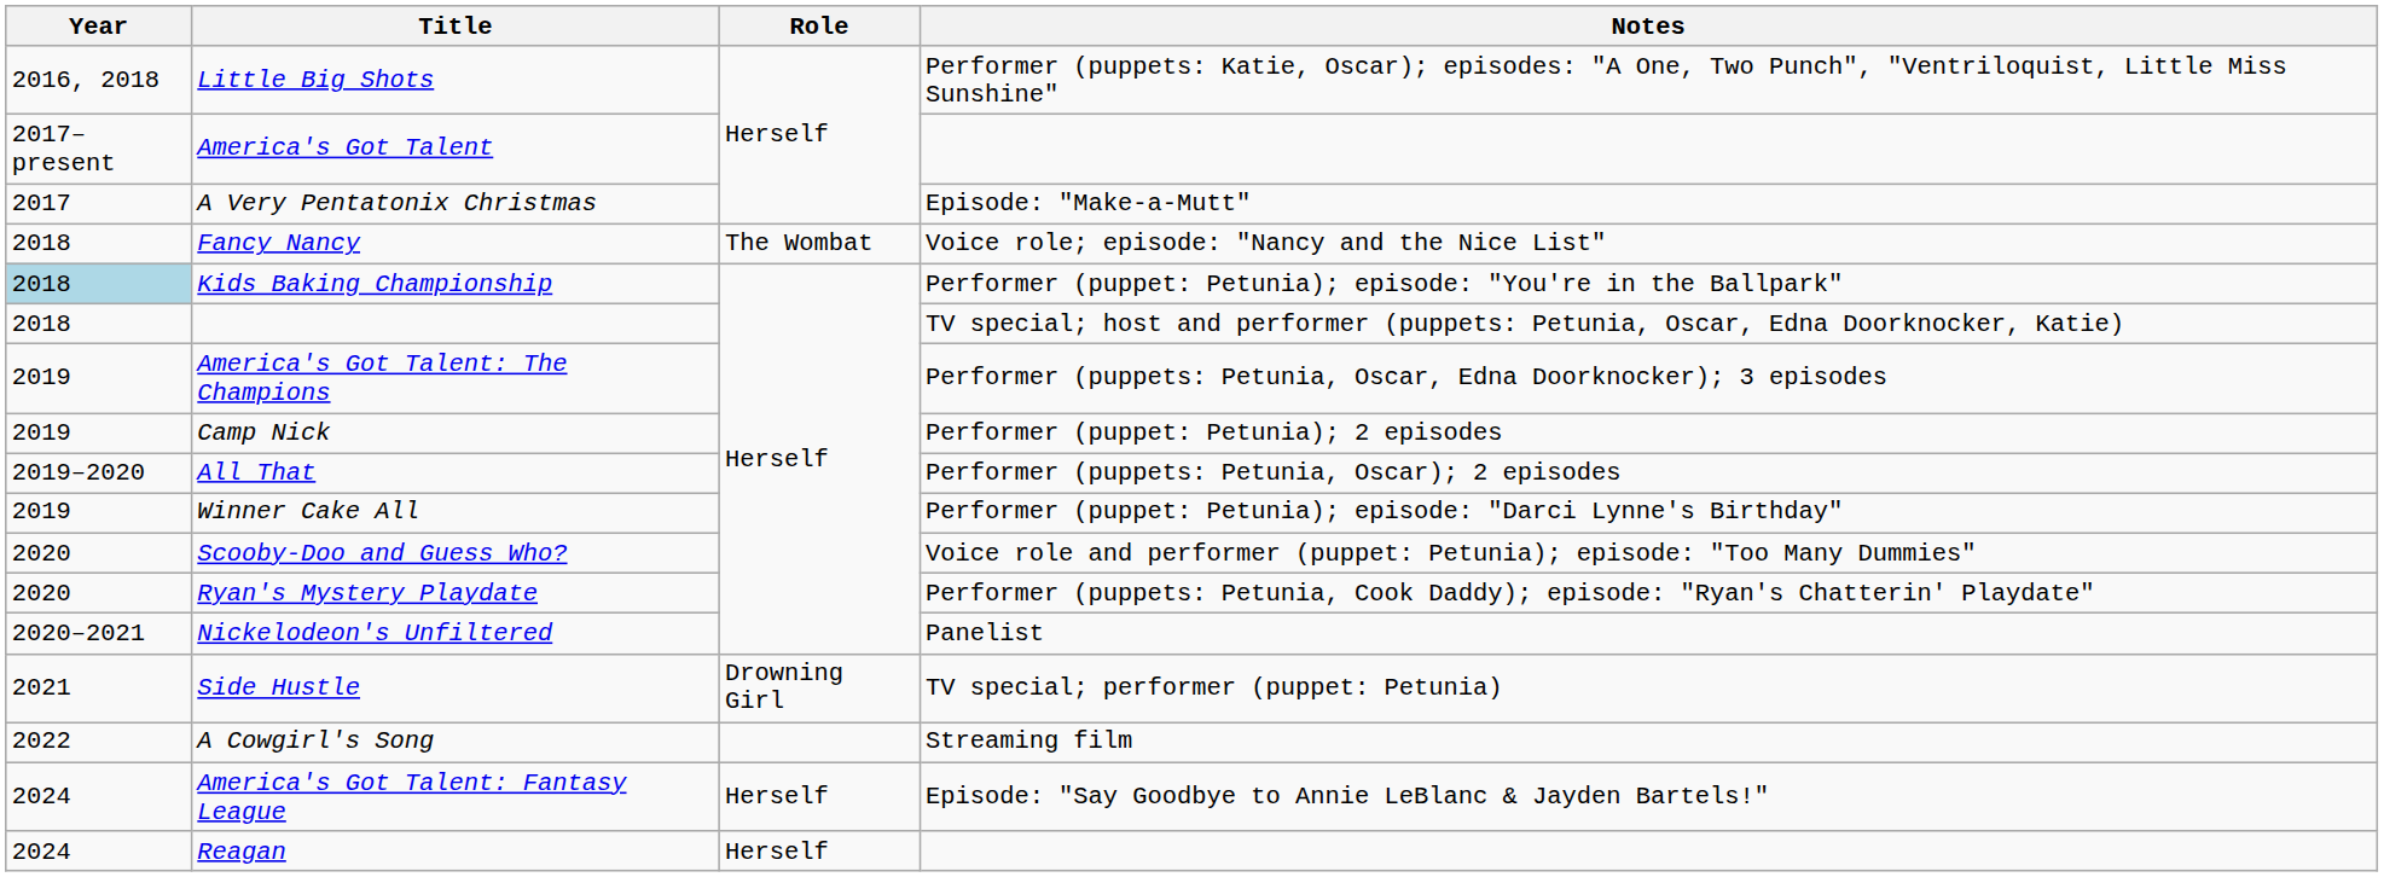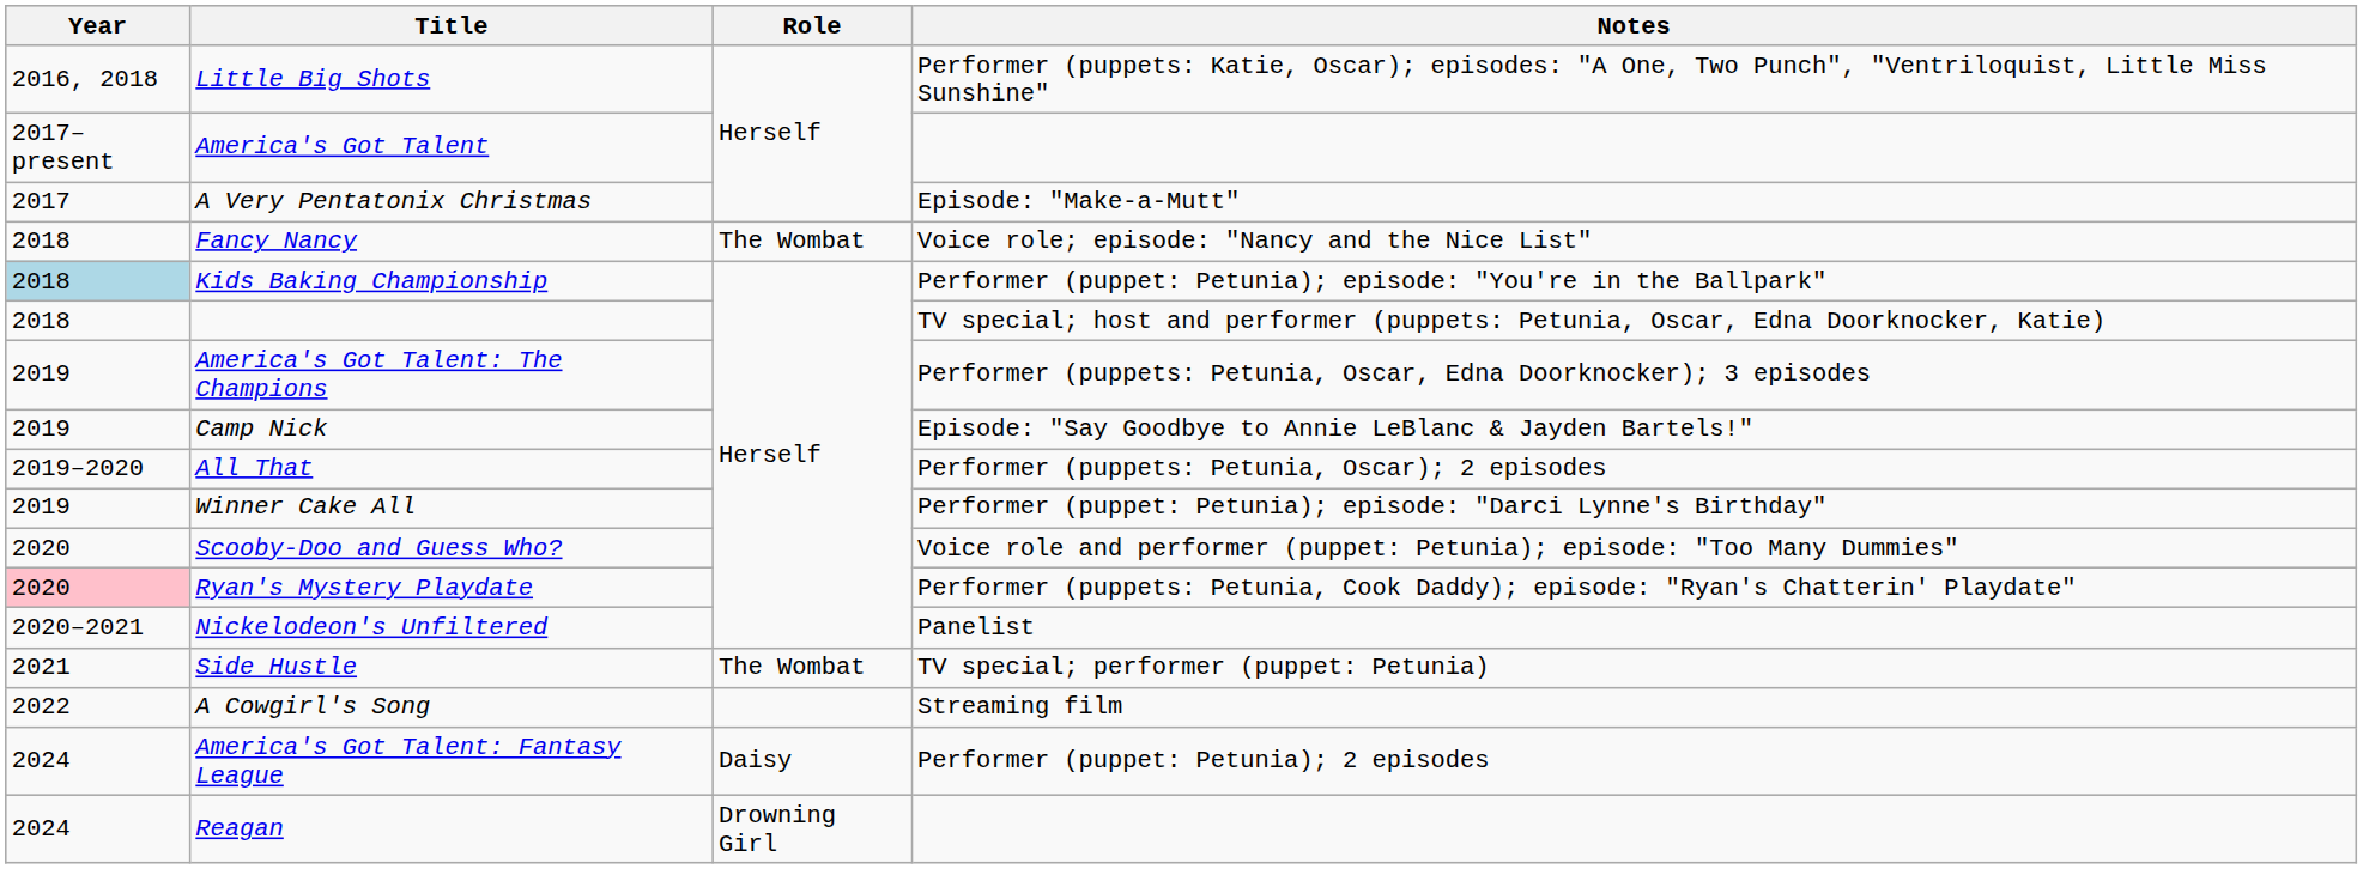 <table class = "wikitable sortable">
 <tr>
 <th>Year</th>
 <th>Title</th>
 <th>Role</th>
 <th class = "unsortable">Notes</th>
 </tr>
 <tr>
 <td>2016, 2018</td>
 <td><em><a href='#'>Little Big Shots</a></em></td>
 <td rowspan="3">Herself</td>
 <td>Performer (puppets: Katie, Oscar); episodes: "A One, Two Punch", "Ventriloquist, Little Miss Sunshine"</td>
 </tr>
 <tr>
 <td>2017–present</td>
 <td><em><a href='#'>America's Got Talent</a></em></td>
 <td></td>
 </tr>
 <tr>
 <td>2017</td>
 <td><em>A Very Pentatonix Christmas</em></td>
 <td>Episode: "Make-a-Mutt"</td>
 </tr>
 <tr>
 <td>2018</td>
 <td><em><a href='#'>Fancy Nancy</a></em></td>
 <td>The Wombat</td>
 <td>Voice role; episode: "Nancy and the Nice List"</td>
 </tr>
 <tr>
 <td style="background: lightblue;">2018</td>
 <td><em><a href='#'>Kids Baking Championship</a></em></td>
 <td rowspan="9">Herself</td>
 <td>Performer (puppet: Petunia); episode: "You're in the Ballpark"</td>
 </tr>
 <tr>
 <td>2018</td>
 <td></td>
 <td>TV special; host and performer (puppets: Petunia, Oscar, Edna Doorknocker, Katie)</td>
 </tr>
 <tr>
 <td>2019</td>
 <td><em><a href='#'>America's Got Talent: The Champions</a></em></td>
 <td>Performer (puppets: Petunia, Oscar, Edna Doorknocker); 3 episodes</td>
 </tr>
 <tr>
 <td>2019</td>
 <td><em>Camp Nick</em></td>
-<td>Performer (puppet: Petunia); 2 episodes</td>
+<td>Episode: "Say Goodbye to Annie LeBlanc & Jayden Bartels!"</td>
 </tr>
 <tr>
 <td>2019–2020</td>
 <td><em><a href='#'>All That</a></em></td>
 <td>Performer (puppets: Petunia, Oscar); 2 episodes</td>
 </tr>
 <tr>
 <td>2019</td>
 <td><em>Winner Cake All</em></td>
 <td>Performer (puppet: Petunia); episode: "Darci Lynne's Birthday"</td>
 </tr>
 <tr>
 <td>2020</td>
 <td><em><a href='#'>Scooby-Doo and Guess Who?</a></em></td>
 <td>Voice role and performer (puppet: Petunia); episode: "Too Many Dummies"</td>
 </tr>
 <tr>
-<td>2020</td>
+<td style="background: pink;">2020</td>
 <td><em><a href='#'>Ryan's Mystery Playdate</a></em></td>
 <td>Performer (puppets: Petunia, Cook Daddy); episode: "Ryan's Chatterin' Playdate"</td>
 </tr>
 <tr>
 <td>2020–2021</td>
 <td><em><a href='#'>Nickelodeon's Unfiltered</a></em></td>
 <td>Panelist</td>
 </tr>
 <tr>
 <td>2021</td>
 <td><em><a href='#'>Side Hustle</a></em></td>
-<td>Drowning Girl</td>
+<td>The Wombat</td>
 <td>TV special; performer (puppet: Petunia)</td>
 </tr>
 <tr>
 <td>2022</td>
 <td><em>A Cowgirl's Song</em></td>
 <td></td>
 <td>Streaming film</td>
 </tr>
 <tr>
 <td>2024</td>
 <td><em><a href='#'>America's Got Talent: Fantasy League</a></em></td>
-<td>Herself</td>
-<td>Episode: "Say Goodbye to Annie LeBlanc & Jayden Bartels!"</td>
+<td>Daisy</td>
+<td>Performer (puppet: Petunia); 2 episodes</td>
 </tr>
 <tr>
 <td>2024</td>
 <td><em><a href='#'>Reagan</a></em></td>
-<td>Herself</td>
+<td>Drowning Girl</td>
 <td></td>
 </tr>
 </table>
